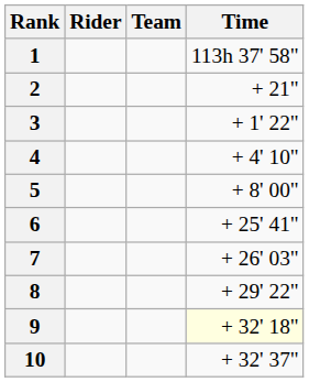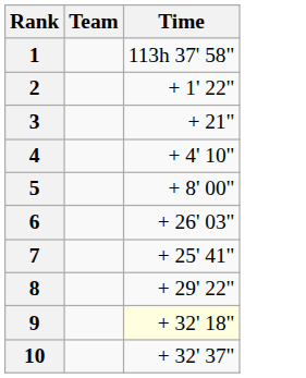 <table class="wikitable">
 <tr>
 <th scope="col">Rank</th>
-<th scope="col">Rider</th>
 <th scope="col">Team</th>
 <th scope="col">Time</th>
 </tr>
 <tr>
 <th scope="row">1</th>
-<td> </td>
 <td></td>
 <td>113h 37' 58"</td>
 </tr>
 <tr>
 <th scope="row">2</th>
 <td></td>
+<td style="text-align:right;">+ 1' 22"</td>
+</tr>
+<tr>
+<th scope="row">3</th>
 <td></td>
 <td style="text-align:right;">+ 21"</td>
 </tr>
 <tr>
-<th scope="row">3</th>
-<td></td>
-<td></td>
-<td style="text-align:right;">+ 1' 22"</td>
-</tr>
-<tr>
 <th scope="row">4</th>
-<td></td>
 <td></td>
 <td style="text-align:right;">+ 4' 10"</td>
 </tr>
 <tr>
 <th scope="row">5</th>
 <td></td>
-<td></td>
 <td style="text-align:right;">+ 8' 00"</td>
 </tr>
 <tr>
 <th scope="row">6</th>
 <td></td>
+<td style="text-align:right;">+ 26' 03"</td>
+</tr>
+<tr>
+<th scope="row">7</th>
 <td></td>
 <td style="text-align:right;">+ 25' 41"</td>
 </tr>
 <tr>
-<th scope="row">7</th>
-<td></td>
-<td></td>
-<td style="text-align:right;">+ 26' 03"</td>
-</tr>
-<tr>
 <th scope="row">8</th>
-<td></td>
 <td></td>
 <td style="text-align:right;">+ 29' 22"</td>
 </tr>
 <tr>
 <th scope="row">9</th>
 <td></td>
-<td></td>
 <td style="background: lightyellow; text-align:right;">+ 32' 18"</td>
 </tr>
 <tr>
 <th scope="row">10</th>
 <td></td>
-<td></td>
 <td style="text-align:right;">+ 32' 37"</td>
 </tr>
 </table>
